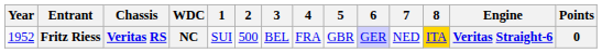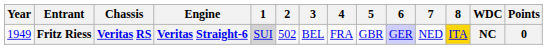 <table class="wikitable" style="text-align:center; font-size:90%">
 <tr>
 <th>Year</th>
 <th>Entrant</th>
 <th>Chassis</th>
-<th>WDC</th>
+<th>Engine</th>
 <th>1</th>
 <th>2</th>
 <th>3</th>
 <th>4</th>
 <th>5</th>
 <th>6</th>
 <th>7</th>
 <th>8</th>
-<th>Engine</th>
+<th>WDC</th>
 <th>Points</th>
 </tr>
 <tr>
-<td><a href='#'>1952</a></td>
+<td><a href='#'>1949</a></td>
 <th>Fritz Riess</th>
 <th><a href='#'>Veritas</a> <a href='#'>RS</a></th>
-<th>NC</th>
-<td><a href='#'>SUI</a></td>
-<td><a href='#'>500</a></td>
+<th><a href='#'>Veritas</a> <a href='#'>Straight-6</a></th>
+<td style="background: lightgrey;"><a href='#'>SUI</a></td>
+<td><a href='#'>502</a></td>
 <td><a href='#'>BEL</a></td>
 <td><a href='#'>FRA</a></td>
 <td><a href='#'>GBR</a></td>
 <td style="background:#CFCFFF;"><a href='#'>GER</a><br></td>
 <td><a href='#'>NED</a></td>
 <td style="background: gold;"><a href='#'>ITA</a></td>
-<th><a href='#'>Veritas</a> <a href='#'>Straight-6</a></th>
+<th>NC</th>
 <th>0</th>
 </tr>
 </table>
